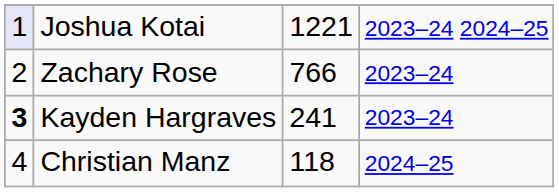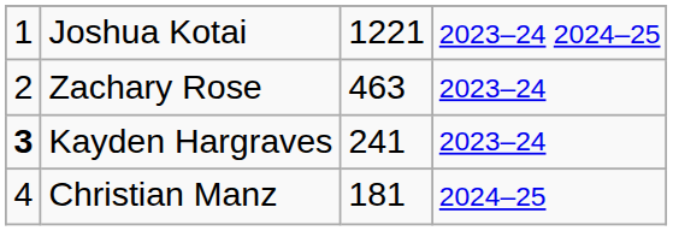 <table class="wikitable">
 <tr>
 </tr>
 <tr>
-<td style="background: lavender;">1</td>
+<td>1</td>
 <td>Joshua Kotai</td>
 <td>1221</td>
 <td style="font-size:80%;"><a href='#'>2023–24</a> <a href='#'>2024–25</a></td>
 </tr>
 <tr>
 <td>2</td>
 <td>Zachary Rose</td>
-<td>766</td>
+<td>463</td>
 <td style="font-size:80%;"><a href='#'>2023–24</a></td>
 </tr>
 <tr>
 <td><strong>3</strong></td>
 <td>Kayden Hargraves</td>
 <td>241</td>
 <td style="font-size:80%;"><a href='#'>2023–24</a></td>
 </tr>
 <tr>
 <td>4</td>
 <td>Christian Manz</td>
-<td>118</td>
+<td>181</td>
 <td style="font-size:80%;"><a href='#'>2024–25</a></td>
 </tr>
 </table>
